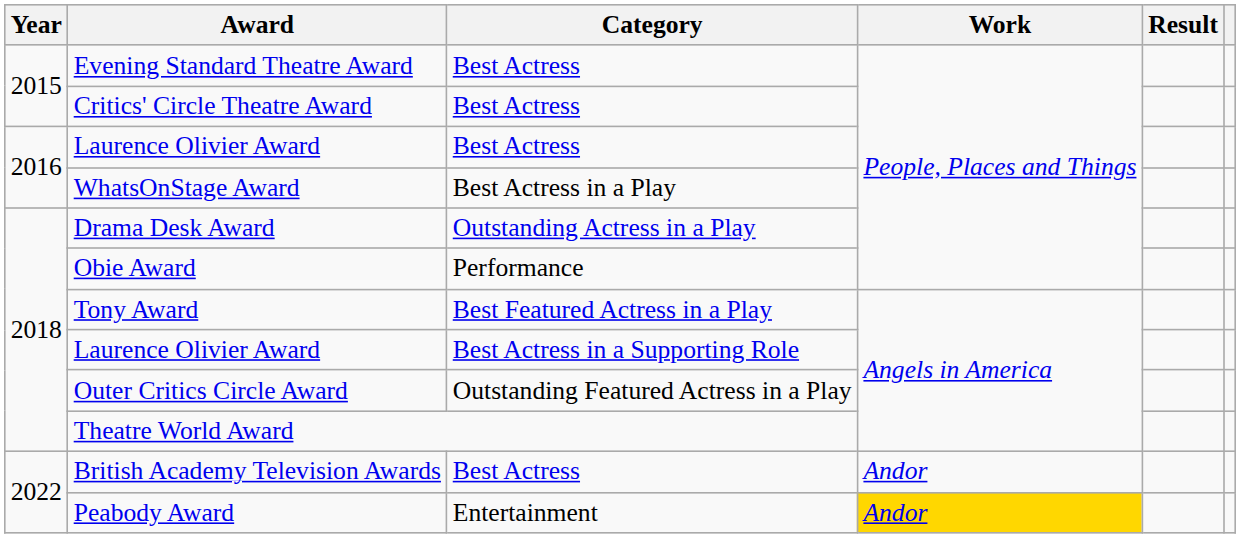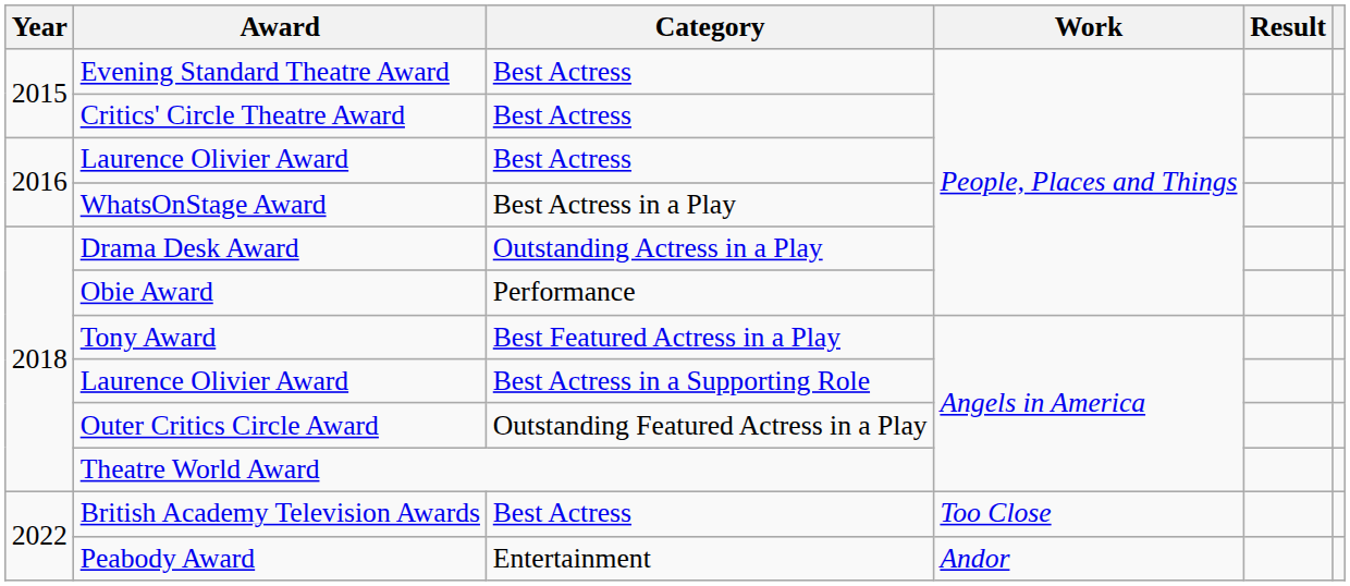 <table class="wikitable sortable">
 <tr>
 <th>Year</th>
 <th>Award</th>
 <th>Category</th>
 <th>Work</th>
 <th>Result</th>
 <th></th>
 </tr>
 <tr>
 <td rowspan="2" align="center">2015</td>
 <td><a href='#'>Evening Standard Theatre Award</a></td>
 <td><a href='#'>Best Actress</a></td>
 <td rowspan="6"><em><a href='#'>People, Places and Things</a></em></td>
 <td></td>
 <td align="center"></td>
 </tr>
 <tr>
 <td><a href='#'>Critics' Circle Theatre Award</a></td>
 <td><a href='#'>Best Actress</a></td>
 <td></td>
 <td align="center"></td>
 </tr>
 <tr>
 <td rowspan="2" align="center">2016</td>
 <td><a href='#'>Laurence Olivier Award</a></td>
 <td><a href='#'>Best Actress</a></td>
 <td></td>
 <td align="center"></td>
 </tr>
 <tr>
 <td><a href='#'>WhatsOnStage Award</a></td>
 <td>Best Actress in a Play</td>
 <td></td>
 <td align="center"></td>
 </tr>
 <tr>
 <td rowspan="6" align="center">2018</td>
 <td><a href='#'>Drama Desk Award</a></td>
 <td><a href='#'>Outstanding Actress in a Play</a></td>
 <td></td>
 <td align="center"></td>
 </tr>
 <tr>
 <td><a href='#'>Obie Award</a></td>
 <td>Performance</td>
 <td></td>
 <td align="center"></td>
 </tr>
 <tr>
 <td><a href='#'>Tony Award</a></td>
 <td><a href='#'>Best Featured Actress in a Play</a></td>
 <td rowspan="4"><em><a href='#'>Angels in America</a></em></td>
 <td></td>
 <td align="center"></td>
 </tr>
 <tr>
 <td><a href='#'>Laurence Olivier Award</a></td>
 <td><a href='#'>Best Actress in a Supporting Role</a></td>
 <td></td>
 <td align="center"></td>
 </tr>
 <tr>
 <td><a href='#'>Outer Critics Circle Award</a></td>
 <td>Outstanding Featured Actress in a Play</td>
 <td></td>
 <td align="center"></td>
 </tr>
 <tr>
 <td colspan="2"><a href='#'>Theatre World Award</a></td>
 <td></td>
 <td align="center"></td>
 </tr>
 <tr>
 <td rowspan="2">2022</td>
 <td><a href='#'>British Academy Television Awards</a></td>
 <td><a href='#'>Best Actress</a></td>
-<td><a href='#'><em>Andor</em></a></td>
+<td><a href='#'><em>Too Close</em></a></td>
 <td></td>
 <td align="center"></td>
 </tr>
 <tr>
 <td><a href='#'>Peabody Award</a></td>
 <td>Entertainment</td>
-<td style="background: gold;"><a href='#'><em>Andor</em></a></td>
+<td><a href='#'><em>Andor</em></a></td>
 <td></td>
 <td align="center"></td>
 </tr>
 </table>
